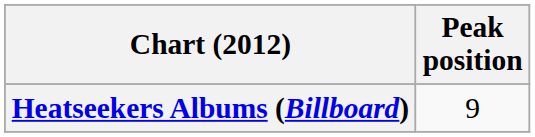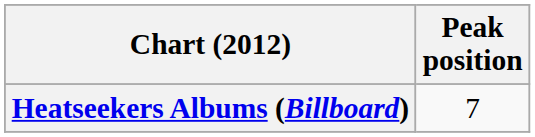 <table class="wikitable plainrowheaders" style="text-align:center">
 <tr>
 <th scope="col">Chart (2012)</th>
 <th scope="col">Peak<br>position</th>
 </tr>
 <tr>
 <th scope="row"><a href='#'>Heatseekers Albums</a> (<em><a href='#'>Billboard</a></em>)</th>
-<td>9</td>
+<td>7</td>
 </tr>
 </table>
